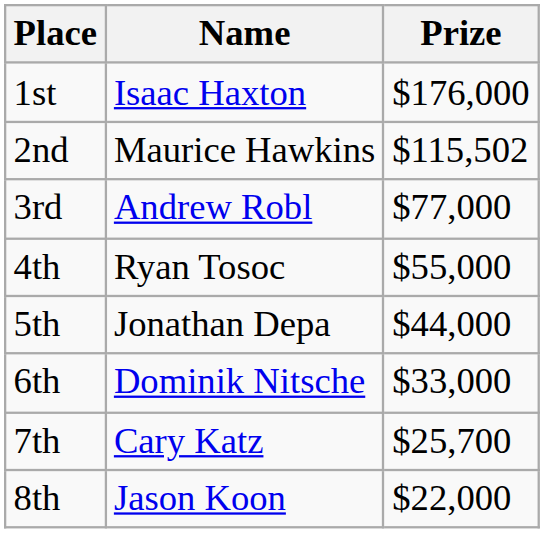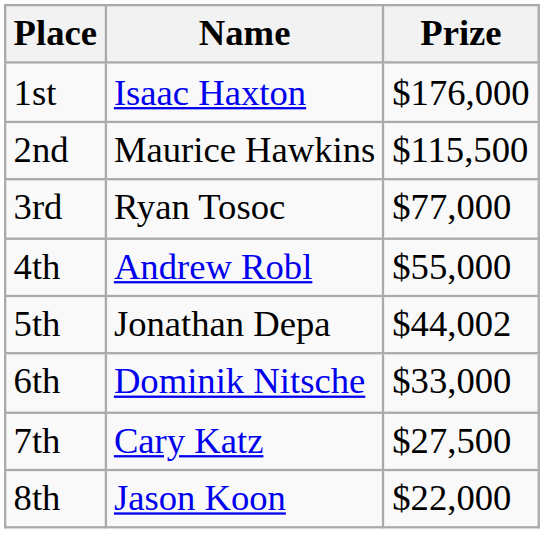 <table class="wikitable">
 <tr>
 <th>Place</th>
 <th>Name</th>
 <th>Prize</th>
 </tr>
 <tr>
 <td>1st</td>
 <td> <a href='#'>Isaac Haxton</a></td>
 <td>$176,000</td>
 </tr>
 <tr>
 <td>2nd</td>
 <td> Maurice Hawkins</td>
-<td>$115,502</td>
+<td>$115,500</td>
 </tr>
 <tr>
 <td>3rd</td>
-<td> <a href='#'>Andrew Robl</a></td>
+<td> Ryan Tosoc</td>
 <td>$77,000</td>
 </tr>
 <tr>
 <td>4th</td>
-<td> Ryan Tosoc</td>
+<td> <a href='#'>Andrew Robl</a></td>
 <td>$55,000</td>
 </tr>
 <tr>
 <td>5th</td>
 <td> Jonathan Depa</td>
-<td>$44,000</td>
+<td>$44,002</td>
 </tr>
 <tr>
 <td>6th</td>
 <td> <a href='#'>Dominik Nitsche</a></td>
 <td>$33,000</td>
 </tr>
 <tr>
 <td>7th</td>
 <td> <a href='#'>Cary Katz</a></td>
-<td>$25,700</td>
+<td>$27,500</td>
 </tr>
 <tr>
 <td>8th</td>
 <td> <a href='#'>Jason Koon</a></td>
 <td>$22,000</td>
 </tr>
 </table>
